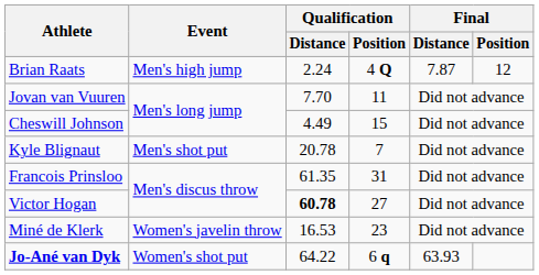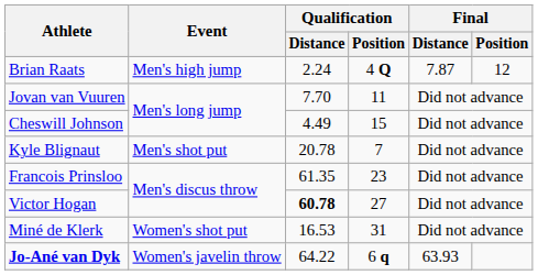 <table class=wikitable style="font-size:90%">
 <tr>
 <th rowspan="2">Athlete</th>
 <th rowspan="2">Event</th>
 <th colspan="2">Qualification</th>
 <th colspan="2">Final</th>
 </tr>
 <tr style="font-size:95%">
 <th>Distance</th>
 <th>Position</th>
 <th>Distance</th>
 <th>Position</th>
 </tr>
 <tr align=center>
 <td align=left><a href='#'>Brian Raats</a></td>
 <td align=left><a href='#'>Men's high jump</a></td>
 <td>2.24</td>
 <td>4 <strong>Q</strong></td>
 <td>7.87</td>
 <td>12</td>
 </tr>
 <tr align=center>
 <td align=left><a href='#'>Jovan van Vuuren</a></td>
 <td rowspan=2 align=left><a href='#'>Men's long jump</a></td>
 <td>7.70</td>
 <td>11</td>
 <td colspan="2">Did not advance</td>
 </tr>
 <tr align=center>
 <td align=left><a href='#'>Cheswill Johnson</a></td>
 <td>4.49</td>
 <td>15</td>
 <td colspan="2">Did not advance</td>
 </tr>
 <tr align=center>
 <td align=left><a href='#'>Kyle Blignaut</a></td>
 <td align=left><a href='#'>Men's shot put</a></td>
 <td>20.78</td>
 <td>7</td>
 <td colspan="2">Did not advance</td>
 </tr>
 <tr align=center>
 <td align=left><a href='#'>Francois Prinsloo</a></td>
 <td rowspan=2 align=left><a href='#'>Men's discus throw</a></td>
 <td>61.35</td>
-<td>31</td>
+<td>23</td>
 <td colspan="2">Did not advance</td>
 </tr>
 <tr align=center>
 <td align=left><a href='#'>Victor Hogan</a></td>
 <td><strong>60.78</strong></td>
 <td>27</td>
 <td colspan="2">Did not advance</td>
 </tr>
 <tr align=center>
 <td align=left><a href='#'>Miné de Klerk</a></td>
-<td align=left><a href='#'>Women's javelin throw</a></td>
+<td align=left><a href='#'>Women's shot put</a></td>
 <td>16.53</td>
-<td>23</td>
+<td>31</td>
 <td colspan="2">Did not advance</td>
 </tr>
 <tr align=center>
 <td align=left><strong><a href='#'>Jo-Ané van Dyk</a></strong></td>
-<td align=left><a href='#'>Women's shot put</a></td>
+<td align=left><a href='#'>Women's javelin throw</a></td>
 <td>64.22</td>
 <td>6 <strong>q</strong></td>
 <td>63.93</td>
 <td></td>
 </tr>
 </table>
